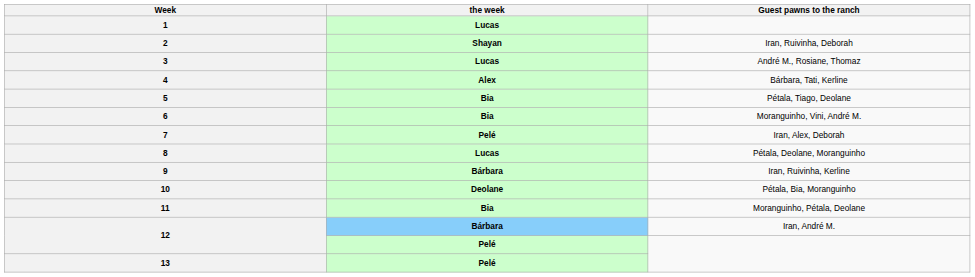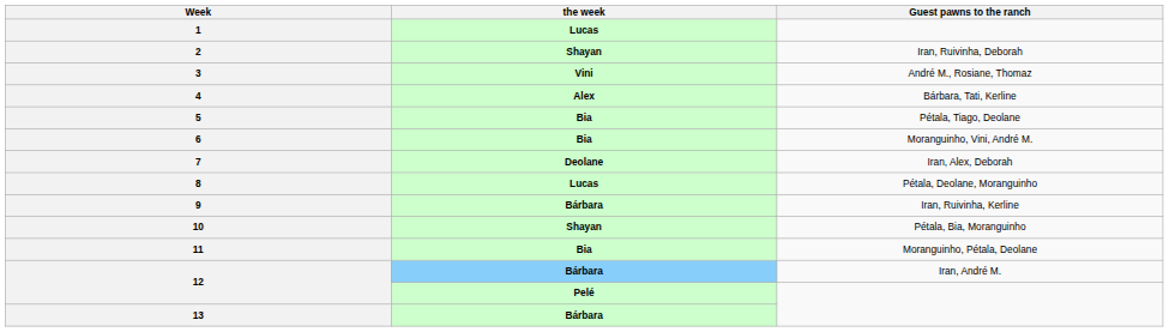 <table class="wikitable" style="text-align:center; font-size:85%; width:100%; line-height:13px;">
 <tr>
 <th width="6.6%">Week</th>
 <th width="6.6%"> the week</th>
 <th width="6.6%">Guest pawns to the ranch</th>
 </tr>
 <tr style="height:30px">
 <th>1</th>
 <td bgcolor="CCFFCC"><strong>Lucas</strong></td>
 <td></td>
 </tr>
 <tr style="height:30px">
 <th>2</th>
 <td bgcolor="CCFFCC"><strong>Shayan</strong></td>
 <td>Iran, Ruivinha, Deborah</td>
 </tr>
 <tr style="height:30px">
 <th>3</th>
-<td bgcolor="CCFFCC"><strong>Lucas</strong></td>
+<td bgcolor="CCFFCC"><strong>Vini</strong></td>
 <td>André M., Rosiane, Thomaz</td>
 </tr>
 <tr style="height:30px">
 <th>4</th>
 <td bgcolor="CCFFCC"><strong>Alex</strong></td>
 <td>Bárbara, Tati, Kerline</td>
 </tr>
 <tr style="height:30px">
 <th>5</th>
 <td bgcolor="CCFFCC"><strong>Bia</strong></td>
 <td>Pétala, Tiago, Deolane</td>
 </tr>
 <tr style="height:30px">
 <th>6</th>
 <td bgcolor="CCFFCC"><strong>Bia</strong></td>
 <td>Moranguinho, Vini, André M.</td>
 </tr>
 <tr style="height:30px">
 <th>7</th>
-<td bgcolor="CCFFCC"><strong>Pelé</strong></td>
+<td bgcolor="CCFFCC"><strong>Deolane</strong></td>
 <td>Iran, Alex, Deborah</td>
 </tr>
 <tr style="height:30px">
 <th>8</th>
 <td bgcolor="CCFFCC"><strong>Lucas</strong></td>
 <td>Pétala, Deolane, Moranguinho</td>
 </tr>
 <tr style="height:30px">
 <th>9</th>
 <td bgcolor="CCFFCC"><strong>Bárbara</strong></td>
 <td>Iran, Ruivinha, Kerline</td>
 </tr>
 <tr style="height:30px">
 <th>10</th>
-<td bgcolor="CCFFCC"><strong>Deolane</strong></td>
+<td bgcolor="CCFFCC"><strong>Shayan</strong></td>
 <td>Pétala, Bia, Moranguinho</td>
 </tr>
 <tr style="height:30px">
 <th>11</th>
 <td bgcolor="CCFFCC"><strong>Bia</strong></td>
 <td>Moranguinho, Pétala, Deolane</td>
 </tr>
 <tr style="height:30px">
 <th rowspan=2>12</th>
 <td bgcolor="87CEFA"><strong>Bárbara</strong></td>
 <td>Iran, André M.</td>
 </tr>
 <tr style="height:30px">
 <td bgcolor="CCFFCC"><strong>Pelé</strong></td>
 <td rowspan=2></td>
 </tr>
 <tr style="height:30px">
 <th>13</th>
-<td bgcolor="CCFFCC"><strong>Pelé</strong></td>
+<td bgcolor="CCFFCC"><strong>Bárbara</strong></td>
 </tr>
 </table>
